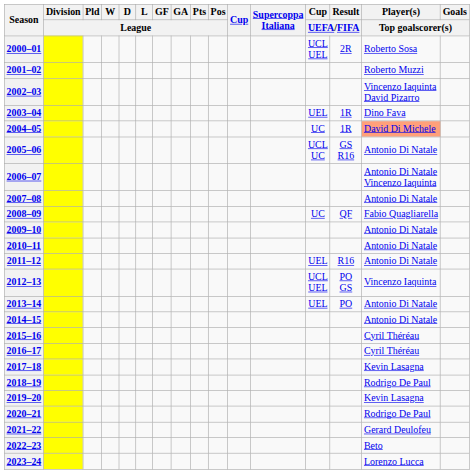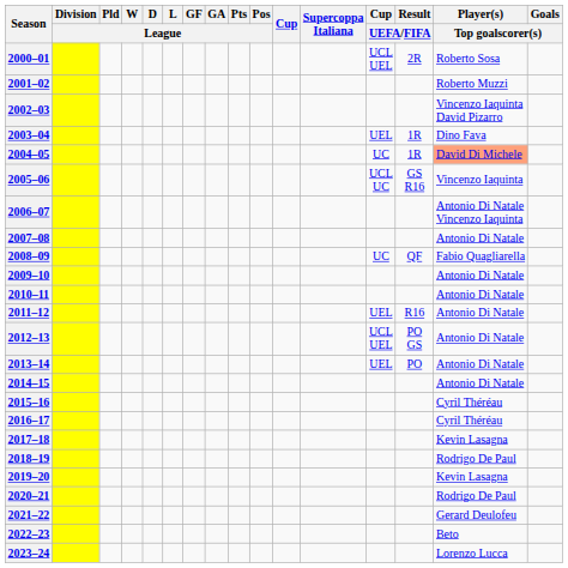 <table class="wikitable sortable" style="text-align:center">
 <tr>
 <th rowspan="2" scope="col">Season</th>
 <th scope="col">Division</th>
 <th width="20" scope="col">Pld</th>
 <th width="20" scope="col">W</th>
 <th width="20" scope="col">D</th>
 <th width="20" scope="col">L</th>
 <th width="20" scope="col">GF</th>
 <th width="20" scope="col">GA</th>
 <th width="20" scope="col">Pts</th>
 <th width="20" scope="col">Pos</th>
 <th rowspan="2" scope="col"><a href='#'>Cup</a></th>
 <th rowspan="2" scope="col"><a href='#'>Supercoppa <br> Italiana</a></th>
 <th scope="col">Cup</th>
 <th scope="col">Result</th>
 <th scope="col">Player(s)</th>
 <th scope="col">Goals</th>
 </tr>
 <tr class="unsortable">
 <th colspan="9" scope="col">League</th>
 <th colspan="2" scope="col"><a href='#'>UEFA</a>/<a href='#'>FIFA</a></th>
 <th colspan="2" scope="col">Top goalscorer(s)</th>
 </tr>
 <tr>
 <th scope="row"><a href='#'>2000–01</a></th>
 <td style="text-align:left;background:#FFFF00"></td>
 <td></td>
 <td></td>
 <td></td>
 <td></td>
 <td></td>
 <td></td>
 <td></td>
 <td></td>
 <td></td>
 <td></td>
 <td><a href='#'>UCL</a> <br> <a href='#'>UEL</a></td>
 <td><a href='#'>2R</a></td>
 <td style="text-align:left"><a href='#'>Roberto Sosa</a></td>
 <td></td>
 </tr>
 <tr>
 <th scope="row"><a href='#'>2001–02</a></th>
 <td style="text-align:left;background:#FFFF00"></td>
 <td></td>
 <td></td>
 <td></td>
 <td></td>
 <td></td>
 <td></td>
 <td></td>
 <td></td>
 <td></td>
 <td></td>
 <td></td>
 <td></td>
 <td style="text-align:left"><a href='#'>Roberto Muzzi</a></td>
 <td></td>
 </tr>
 <tr>
 <th scope="row"><a href='#'>2002–03</a></th>
 <td style="text-align:left;background:#FFFF00"></td>
 <td></td>
 <td></td>
 <td></td>
 <td></td>
 <td></td>
 <td></td>
 <td></td>
 <td></td>
 <td></td>
 <td></td>
 <td></td>
 <td></td>
 <td style="text-align:left"><a href='#'>Vincenzo Iaquinta</a> <br> <a href='#'>David Pizarro</a></td>
 <td></td>
 </tr>
 <tr>
 <th scope="row"><a href='#'>2003–04</a></th>
 <td style="text-align:left;background:#FFFF00"></td>
 <td></td>
 <td></td>
 <td></td>
 <td></td>
 <td></td>
 <td></td>
 <td></td>
 <td></td>
 <td></td>
 <td></td>
 <td><a href='#'>UEL</a></td>
 <td><a href='#'>1R</a></td>
 <td style="text-align:left"><a href='#'>Dino Fava</a></td>
 <td></td>
 </tr>
 <tr>
 <th scope="row"><a href='#'>2004–05</a></th>
 <td style="text-align:left;background:#FFFF00"></td>
 <td></td>
 <td></td>
 <td></td>
 <td></td>
 <td></td>
 <td></td>
 <td></td>
 <td></td>
 <td></td>
 <td></td>
 <td><a href='#'>UC</a></td>
 <td><a href='#'>1R</a></td>
 <td style="background: lightsalmon; text-align:left"><a href='#'>David Di Michele</a></td>
 <td></td>
 </tr>
 <tr>
 <th scope="row"><a href='#'>2005–06</a></th>
 <td style="text-align:left;background:#FFFF00"></td>
 <td></td>
 <td></td>
 <td></td>
 <td></td>
 <td></td>
 <td></td>
 <td></td>
 <td></td>
 <td></td>
 <td></td>
 <td><a href='#'>UCL</a> <br> <a href='#'>UC</a></td>
 <td><a href='#'>GS</a> <br> <a href='#'>R16</a></td>
-<td style="text-align:left"><a href='#'>Antonio Di Natale</a></td>
+<td style="text-align:left"><a href='#'>Vincenzo Iaquinta</a></td>
 <td></td>
 </tr>
 <tr>
 <th scope="row"><a href='#'>2006–07</a></th>
 <td style="text-align:left;background:#FFFF00"></td>
 <td></td>
 <td></td>
 <td></td>
 <td></td>
 <td></td>
 <td></td>
 <td></td>
 <td></td>
 <td></td>
 <td></td>
 <td></td>
 <td></td>
 <td style="text-align:left"><a href='#'>Antonio Di Natale</a> <br> <a href='#'>Vincenzo Iaquinta</a></td>
 <td></td>
 </tr>
 <tr>
 <th scope="row"><a href='#'>2007–08</a></th>
 <td style="text-align:left;background:#FFFF00"></td>
 <td></td>
 <td></td>
 <td></td>
 <td></td>
 <td></td>
 <td></td>
 <td></td>
 <td></td>
 <td></td>
 <td></td>
 <td></td>
 <td></td>
 <td style="text-align:left"><a href='#'>Antonio Di Natale</a></td>
 <td></td>
 </tr>
 <tr>
 <th scope="row"><a href='#'>2008–09</a></th>
 <td style="text-align:left;background:#FFFF00"></td>
 <td></td>
 <td></td>
 <td></td>
 <td></td>
 <td></td>
 <td></td>
 <td></td>
 <td></td>
 <td></td>
 <td></td>
 <td><a href='#'>UC</a></td>
 <td><a href='#'>QF</a></td>
 <td style="text-align:left"><a href='#'>Fabio Quagliarella</a></td>
 <td></td>
 </tr>
 <tr>
 <th scope="row"><a href='#'>2009–10</a></th>
 <td style="text-align:left;background:#FFFF00"></td>
 <td></td>
 <td></td>
 <td></td>
 <td></td>
 <td></td>
 <td></td>
 <td></td>
 <td></td>
 <td></td>
 <td></td>
 <td></td>
 <td></td>
 <td style="text-align:left"><a href='#'>Antonio Di Natale</a></td>
 <td></td>
 </tr>
 <tr>
 <th scope="row"><a href='#'>2010–11</a></th>
 <td style="text-align:left;background:#FFFF00"></td>
 <td></td>
 <td></td>
 <td></td>
 <td></td>
 <td></td>
 <td></td>
 <td></td>
 <td></td>
 <td></td>
 <td></td>
 <td></td>
 <td></td>
 <td style="text-align:left"><a href='#'>Antonio Di Natale</a></td>
 <td></td>
 </tr>
 <tr>
 <th scope="row"><a href='#'>2011–12</a></th>
 <td style="text-align:left;background:#FFFF00"></td>
 <td></td>
 <td></td>
 <td></td>
 <td></td>
 <td></td>
 <td></td>
 <td></td>
 <td></td>
 <td></td>
 <td></td>
 <td><a href='#'>UEL</a></td>
 <td><a href='#'>R16</a></td>
 <td style="text-align:left"><a href='#'>Antonio Di Natale</a></td>
 <td></td>
 </tr>
 <tr>
 <th scope="row"><a href='#'>2012–13</a></th>
 <td style="text-align:left;background:#FFFF00"></td>
 <td></td>
 <td></td>
 <td></td>
 <td></td>
 <td></td>
 <td></td>
 <td></td>
 <td></td>
 <td></td>
 <td></td>
 <td><a href='#'>UCL</a> <br> <a href='#'>UEL</a></td>
 <td><a href='#'>PO</a> <br> <a href='#'>GS</a></td>
-<td style="text-align:left"><a href='#'>Vincenzo Iaquinta</a></td>
+<td style="text-align:left"><a href='#'>Antonio Di Natale</a></td>
 <td></td>
 </tr>
 <tr>
 <th scope="row"><a href='#'>2013–14</a></th>
 <td style="text-align:left;background:#FFFF00"></td>
 <td></td>
 <td></td>
 <td></td>
 <td></td>
 <td></td>
 <td></td>
 <td></td>
 <td></td>
 <td></td>
 <td></td>
 <td><a href='#'>UEL</a></td>
 <td><a href='#'>PO</a></td>
 <td style="text-align:left"><a href='#'>Antonio Di Natale</a></td>
 <td></td>
 </tr>
 <tr>
 <th scope="row"><a href='#'>2014–15</a></th>
 <td style="text-align:left;background:#FFFF00"></td>
 <td></td>
 <td></td>
 <td></td>
 <td></td>
 <td></td>
 <td></td>
 <td></td>
 <td></td>
 <td></td>
 <td></td>
 <td></td>
 <td></td>
 <td style="text-align:left"><a href='#'>Antonio Di Natale</a></td>
 <td></td>
 </tr>
 <tr>
 <th scope="row"><a href='#'>2015–16</a></th>
 <td style="text-align:left;background:#FFFF00"></td>
 <td></td>
 <td></td>
 <td></td>
 <td></td>
 <td></td>
 <td></td>
 <td></td>
 <td></td>
 <td></td>
 <td></td>
 <td></td>
 <td></td>
 <td style="text-align:left"><a href='#'>Cyril Théréau</a></td>
 <td></td>
 </tr>
 <tr>
 <th scope="row"><a href='#'>2016–17</a></th>
 <td style="text-align:left;background:#FFFF00"></td>
 <td></td>
 <td></td>
 <td></td>
 <td></td>
 <td></td>
 <td></td>
 <td></td>
 <td></td>
 <td></td>
 <td></td>
 <td></td>
 <td></td>
 <td style="text-align:left"><a href='#'>Cyril Théréau</a></td>
 <td></td>
 </tr>
 <tr>
 <th scope="row"><a href='#'>2017–18</a></th>
 <td style="text-align:left;background:#FFFF00"></td>
 <td></td>
 <td></td>
 <td></td>
 <td></td>
 <td></td>
 <td></td>
 <td></td>
 <td></td>
 <td></td>
 <td></td>
 <td></td>
 <td></td>
 <td style="text-align:left"><a href='#'>Kevin Lasagna</a></td>
 <td></td>
 </tr>
 <tr>
 <th scope="row"><a href='#'>2018–19</a></th>
 <td style="text-align:left;background:#FFFF00"></td>
 <td></td>
 <td></td>
 <td></td>
 <td></td>
 <td></td>
 <td></td>
 <td></td>
 <td></td>
 <td></td>
 <td></td>
 <td></td>
 <td></td>
 <td style="text-align:left"><a href='#'>Rodrigo De Paul</a></td>
 <td></td>
 </tr>
 <tr>
 <th scope="row"><a href='#'>2019–20</a></th>
 <td style="text-align:left;background:#FFFF00"></td>
 <td></td>
 <td></td>
 <td></td>
 <td></td>
 <td></td>
 <td></td>
 <td></td>
 <td></td>
 <td></td>
 <td></td>
 <td></td>
 <td></td>
 <td style="text-align:left"><a href='#'>Kevin Lasagna</a></td>
 <td></td>
 </tr>
 <tr>
 <th scope="row"><a href='#'>2020–21</a></th>
 <td style="text-align:left;background:#FFFF00"></td>
 <td></td>
 <td></td>
 <td></td>
 <td></td>
 <td></td>
 <td></td>
 <td></td>
 <td></td>
 <td></td>
 <td></td>
 <td></td>
 <td></td>
 <td style="text-align:left"><a href='#'>Rodrigo De Paul</a></td>
 <td></td>
 </tr>
 <tr>
 <th scope="row"><a href='#'>2021–22</a></th>
 <td style="text-align:left;background:#FFFF00"></td>
 <td></td>
 <td></td>
 <td></td>
 <td></td>
 <td></td>
 <td></td>
 <td></td>
 <td></td>
 <td></td>
 <td></td>
 <td></td>
 <td></td>
 <td style="text-align:left"><a href='#'>Gerard Deulofeu</a></td>
 <td></td>
 </tr>
 <tr>
 <th scope="row"><a href='#'>2022–23</a></th>
 <td style="text-align:left;background:#FFFF00"></td>
 <td></td>
 <td></td>
 <td></td>
 <td></td>
 <td></td>
 <td></td>
 <td></td>
 <td></td>
 <td></td>
 <td></td>
 <td></td>
 <td></td>
 <td style="text-align:left"><a href='#'>Beto</a></td>
 <td></td>
 </tr>
 <tr>
 <th scope="row"><a href='#'>2023–24</a></th>
 <td style="text-align:left;background:#FFFF00"></td>
 <td></td>
 <td></td>
 <td></td>
 <td></td>
 <td></td>
 <td></td>
 <td></td>
 <td></td>
 <td></td>
 <td></td>
 <td></td>
 <td></td>
 <td style="text-align:left"><a href='#'>Lorenzo Lucca</a></td>
 <td></td>
 </tr>
 </table>
